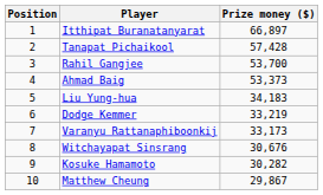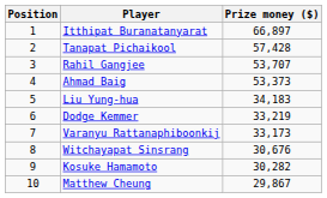 <table class="wikitable">
 <tr>
 <th>Position</th>
 <th>Player</th>
 <th>Prize money ($)</th>
 </tr>
 <tr>
 <td align=center>1</td>
 <td> <a href='#'>Itthipat Buranatanyarat</a></td>
 <td align=center>66,897</td>
 </tr>
 <tr>
 <td align=center>2</td>
 <td> <a href='#'>Tanapat Pichaikool</a></td>
 <td align=center>57,428</td>
 </tr>
 <tr>
 <td align=center>3</td>
 <td> <a href='#'>Rahil Gangjee</a></td>
-<td align=center>53,700</td>
+<td align=center>53,707</td>
 </tr>
 <tr>
 <td align=center>4</td>
 <td> <a href='#'>Ahmad Baig</a></td>
 <td align=center>53,373</td>
 </tr>
 <tr>
 <td align=center>5</td>
 <td> <a href='#'>Liu Yung-hua</a></td>
 <td align=center>34,183</td>
 </tr>
 <tr>
 <td align=center>6</td>
 <td> <a href='#'>Dodge Kemmer</a></td>
 <td align=center>33,219</td>
 </tr>
 <tr>
 <td align=center>7</td>
 <td> <a href='#'>Varanyu Rattanaphiboonkij</a></td>
 <td align=center>33,173</td>
 </tr>
 <tr>
 <td align=center>8</td>
 <td> <a href='#'>Witchayapat Sinsrang</a></td>
 <td align=center>30,676</td>
 </tr>
 <tr>
 <td align=center>9</td>
 <td> <a href='#'>Kosuke Hamamoto</a></td>
 <td align=center>30,282</td>
 </tr>
 <tr>
 <td align=center>10</td>
 <td> <a href='#'>Matthew Cheung</a></td>
 <td align=center>29,867</td>
 </tr>
 </table>
